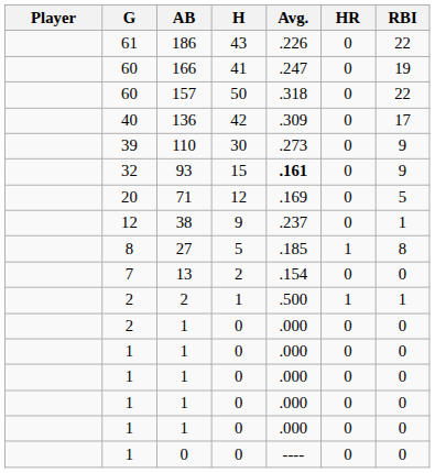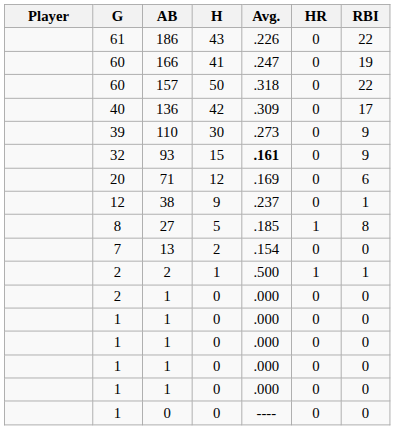 <table class="wikitable sortable">
 <tr>
 <th bgcolor="#DDDDFF" width="16%">Player</th>
 <th bgcolor="#DDDDFF" width="9%">G</th>
 <th bgcolor="#DDDDFF" width="9%">AB</th>
 <th bgcolor="#DDDDFF" width="9%">H</th>
 <th bgcolor="#DDDDFF" width="9%">Avg.</th>
 <th bgcolor="#DDDDFF" width="9%">HR</th>
 <th bgcolor="#DDDDFF" width="9%">RBI</th>
 </tr>
 <tr align="center">
 <td></td>
 <td>61</td>
 <td>186</td>
 <td>43</td>
 <td>.226</td>
 <td>0</td>
 <td>22</td>
 </tr>
 <tr align="center">
 <td></td>
 <td>60</td>
 <td>166</td>
 <td>41</td>
 <td>.247</td>
 <td>0</td>
 <td>19</td>
 </tr>
 <tr align="center">
 <td></td>
 <td>60</td>
 <td>157</td>
 <td>50</td>
 <td>.318</td>
 <td>0</td>
 <td>22</td>
 </tr>
 <tr align="center">
 <td></td>
 <td>40</td>
 <td>136</td>
 <td>42</td>
 <td>.309</td>
 <td>0</td>
 <td>17</td>
 </tr>
 <tr align="center">
 <td></td>
 <td>39</td>
 <td>110</td>
 <td>30</td>
 <td>.273</td>
 <td>0</td>
 <td>9</td>
 </tr>
 <tr align="center">
 <td></td>
 <td>32</td>
 <td>93</td>
 <td>15</td>
 <td><strong>.161</strong></td>
 <td>0</td>
 <td>9</td>
 </tr>
 <tr align="center">
 <td></td>
 <td>20</td>
 <td>71</td>
 <td>12</td>
 <td>.169</td>
 <td>0</td>
-<td>5</td>
+<td>6</td>
 </tr>
 <tr align="center">
 <td></td>
 <td>12</td>
 <td>38</td>
 <td>9</td>
 <td>.237</td>
 <td>0</td>
 <td>1</td>
 </tr>
 <tr align="center">
 <td></td>
 <td>8</td>
 <td>27</td>
 <td>5</td>
 <td>.185</td>
 <td>1</td>
 <td>8</td>
 </tr>
 <tr align="center">
 <td></td>
 <td>7</td>
 <td>13</td>
 <td>2</td>
 <td>.154</td>
 <td>0</td>
 <td>0</td>
 </tr>
 <tr align="center">
 <td></td>
 <td>2</td>
 <td>2</td>
 <td>1</td>
 <td>.500</td>
 <td>1</td>
 <td>1</td>
 </tr>
 <tr align="center">
 <td></td>
 <td>2</td>
 <td>1</td>
 <td>0</td>
 <td>.000</td>
 <td>0</td>
 <td>0</td>
 </tr>
 <tr align="center">
 <td></td>
 <td>1</td>
 <td>1</td>
 <td>0</td>
 <td>.000</td>
 <td>0</td>
 <td>0</td>
 </tr>
 <tr align="center">
 <td></td>
 <td>1</td>
 <td>1</td>
 <td>0</td>
 <td>.000</td>
 <td>0</td>
 <td>0</td>
 </tr>
 <tr align="center">
 <td></td>
 <td>1</td>
 <td>1</td>
 <td>0</td>
 <td>.000</td>
 <td>0</td>
 <td>0</td>
 </tr>
 <tr align="center">
 <td></td>
 <td>1</td>
 <td>1</td>
 <td>0</td>
 <td>.000</td>
 <td>0</td>
 <td>0</td>
 </tr>
 <tr align="center">
 <td></td>
 <td>1</td>
 <td>0</td>
 <td>0</td>
 <td>----</td>
 <td>0</td>
 <td>0</td>
 </tr>
 </table>
